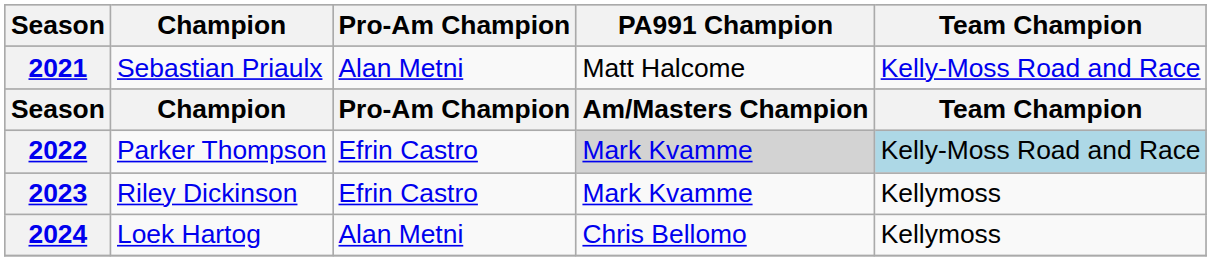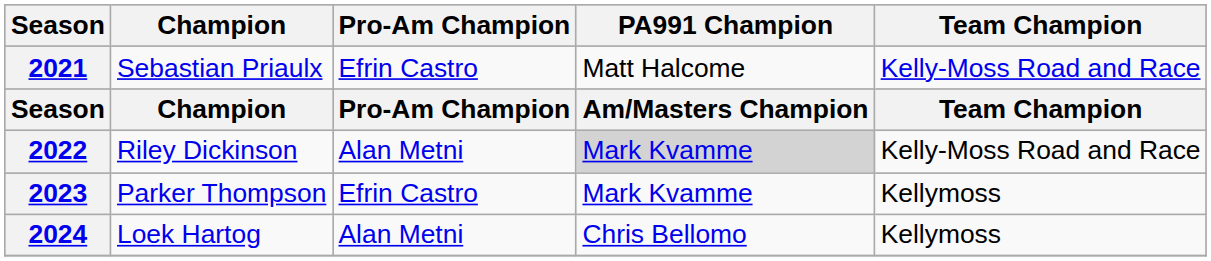 <table class="wikitable">
 <tr>
 <th>Season</th>
 <th>Champion</th>
 <th>Pro-Am Champion</th>
 <th>PA991 Champion</th>
 <th>Team Champion</th>
 </tr>
 <tr>
 <th><a href='#'>2021</a></th>
 <td> <a href='#'>Sebastian Priaulx</a></td>
-<td> <a href='#'>Alan Metni</a></td>
+<td> <a href='#'>Efrin Castro</a></td>
 <td> Matt Halcome</td>
 <td> <a href='#'>Kelly-Moss Road and Race</a></td>
 </tr>
 <tr>
 <th>Season</th>
 <th>Champion</th>
 <th>Pro-Am Champion</th>
 <th>Am/Masters Champion</th>
 <th>Team Champion</th>
 </tr>
 <tr>
 <th><a href='#'>2022</a></th>
-<td> <a href='#'>Parker Thompson</a></td>
-<td> <a href='#'>Efrin Castro</a></td>
+<td> <a href='#'>Riley Dickinson</a></td>
+<td> <a href='#'>Alan Metni</a></td>
 <td style="background: lightgrey;"> <a href='#'>Mark Kvamme</a></td>
-<td style="background: lightblue;"> Kelly-Moss Road and Race</td>
+<td> Kelly-Moss Road and Race</td>
 </tr>
 <tr>
 <th><a href='#'>2023</a></th>
-<td> <a href='#'>Riley Dickinson</a></td>
+<td> <a href='#'>Parker Thompson</a></td>
 <td> <a href='#'>Efrin Castro</a></td>
 <td> <a href='#'>Mark Kvamme</a></td>
 <td> Kellymoss</td>
 </tr>
 <tr>
 <th><a href='#'>2024</a></th>
 <td> <a href='#'>Loek Hartog</a></td>
 <td> <a href='#'>Alan Metni</a></td>
 <td> <a href='#'>Chris Bellomo</a></td>
 <td> Kellymoss</td>
 </tr>
 <tr>
 </tr>
 </table>
